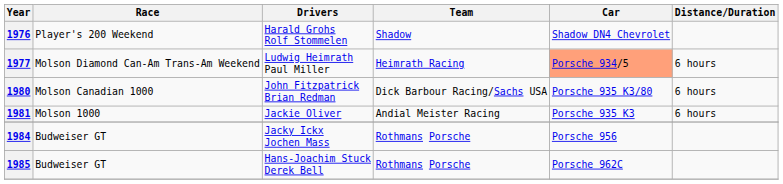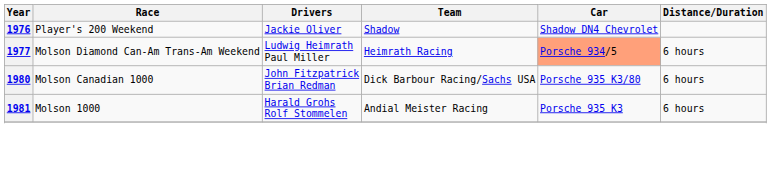 <table class="wikitable" style="font-size: 90%;">
 <tr>
 <th>Year</th>
 <th>Race</th>
 <th>Drivers</th>
 <th>Team</th>
 <th>Car</th>
 <th>Distance/Duration</th>
 </tr>
 <tr>
 <th><a href='#'>1976</a></th>
 <td>Player's 200 Weekend</td>
-<td> <a href='#'>Harald Grohs</a><br> <a href='#'>Rolf Stommelen</a></td>
+<td> <a href='#'>Jackie Oliver</a></td>
 <td> <a href='#'>Shadow</a></td>
 <td><a href='#'>Shadow DN4 Chevrolet</a></td>
 <td></td>
 </tr>
 <tr>
 <th><a href='#'>1977</a></th>
 <td>Molson Diamond Can-Am Trans-Am Weekend</td>
 <td> <a href='#'>Ludwig Heimrath</a><br> Paul Miller</td>
 <td> <a href='#'>Heimrath Racing</a></td>
 <td style="background: lightsalmon;"><a href='#'>Porsche 934</a>/5</td>
 <td>6 hours</td>
 </tr>
 <tr>
 <th><a href='#'>1980</a></th>
 <td>Molson Canadian 1000</td>
 <td> <a href='#'>John Fitzpatrick</a><br> <a href='#'>Brian Redman</a></td>
 <td> Dick Barbour Racing/<a href='#'>Sachs</a> USA</td>
 <td><a href='#'>Porsche 935 K3/80</a></td>
 <td>6 hours</td>
 </tr>
 <tr>
 <th><a href='#'>1981</a></th>
 <td>Molson 1000</td>
-<td> <a href='#'>Jackie Oliver</a></td>
+<td> <a href='#'>Harald Grohs</a><br> <a href='#'>Rolf Stommelen</a></td>
 <td> Andial Meister Racing</td>
 <td><a href='#'>Porsche 935 K3</a></td>
 <td>6 hours</td>
 </tr>
 <tr>
 </tr>
 <tr>
-<th><a href='#'>1984</a></th>
-<td>Budweiser GT</td>
-<td> <a href='#'>Jacky Ickx</a><br> <a href='#'>Jochen Mass</a></td>
-<td> <a href='#'>Rothmans</a> <a href='#'>Porsche</a></td>
-<td><a href='#'>Porsche 956</a></td>
-<td></td>
-</tr>
-<tr>
-<th><a href='#'>1985</a></th>
-<td>Budweiser GT</td>
-<td> <a href='#'>Hans-Joachim Stuck</a><br> <a href='#'>Derek Bell</a></td>
-<td> <a href='#'>Rothmans</a> <a href='#'>Porsche</a></td>
-<td><a href='#'>Porsche 962C</a></td>
-<td></td>
-</tr>
-<tr>
 </tr>
 </table>
